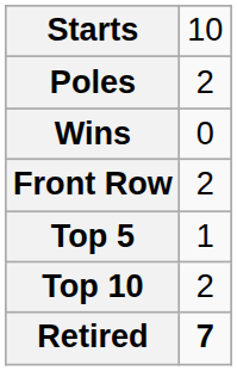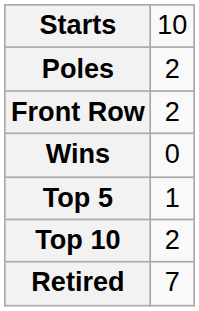 <table class="wikitable" style="text-align:center">
 <tr>
 <th>Starts</th>
 <td>10</td>
 </tr>
 <tr>
 <th>Poles</th>
 <td>2</td>
 </tr>
 <tr>
+<th>Front Row</th>
+<td>2</td>
+</tr>
+<tr>
 <th>Wins</th>
 <td>0</td>
-</tr>
-<tr>
-<th>Front Row</th>
-<td>2</td>
 </tr>
 <tr>
 <th>Top 5</th>
 <td>1</td>
 </tr>
 <tr>
 <th>Top 10</th>
 <td>2</td>
 </tr>
 <tr>
 <th>Retired</th>
-<td><strong>7</strong></td>
+<td>7</td>
 </tr>
 </table>
